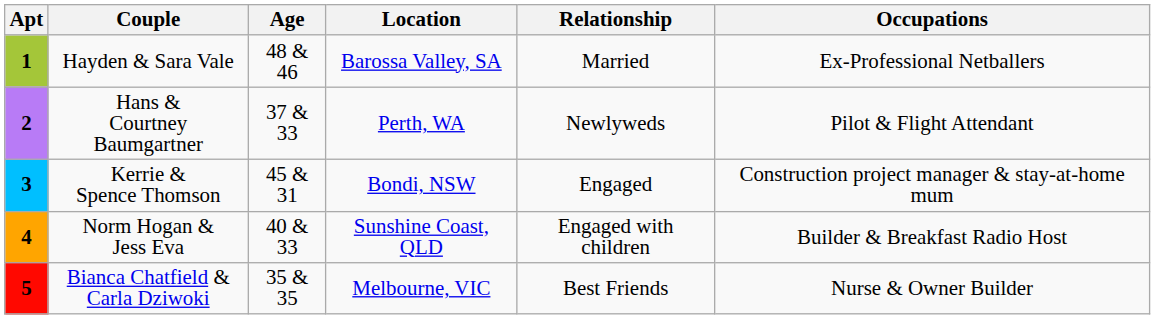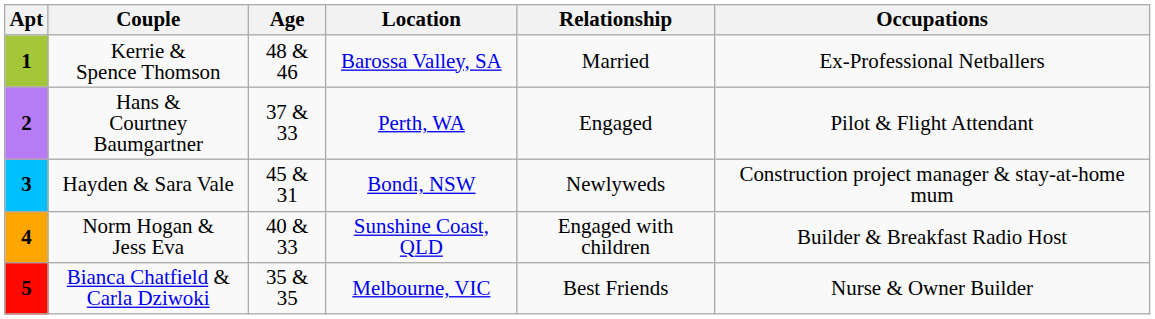 <table class="wikitable plainrowheaders" style="text-align:center; line-height:16px; width:99%;">
 <tr valign="top">
 <th>Apt</th>
 <th>Couple</th>
 <th>Age</th>
 <th>Location</th>
 <th>Relationship</th>
 <th>Occupations</th>
 </tr>
 <tr>
 <th style="background:#A4C639; color:black;">1</th>
-<td>Hayden & Sara Vale</td>
+<td>Kerrie &<br>Spence Thomson</td>
 <td>48 & 46</td>
 <td><a href='#'>Barossa Valley, SA</a></td>
 <td>Married</td>
 <td>Ex-Professional Netballers</td>
 </tr>
 <tr>
 <th style="background:#B87BF6; color:black;">2</th>
 <td>Hans &<br>Courtney Baumgartner</td>
 <td>37 & 33</td>
 <td><a href='#'>Perth, WA</a></td>
-<td>Newlyweds</td>
+<td>Engaged</td>
 <td>Pilot & Flight Attendant</td>
 </tr>
 <tr>
 <th style="background:#00BFFF;; color:black;">3</th>
-<td>Kerrie &<br>Spence Thomson</td>
+<td>Hayden & Sara Vale</td>
 <td>45 & 31</td>
 <td><a href='#'>Bondi, NSW</a></td>
-<td>Engaged</td>
+<td>Newlyweds</td>
 <td>Construction project manager & stay-at-home mum</td>
 </tr>
 <tr>
 <th style="background:#FFA500; color:black;">4</th>
 <td>Norm Hogan &<br>Jess Eva</td>
 <td>40 & 33</td>
 <td><a href='#'>Sunshine Coast, QLD</a></td>
 <td>Engaged with children</td>
 <td>Builder & Breakfast Radio Host</td>
 </tr>
 <tr>
 <th style="background:#FF0800; color:black;">5</th>
 <td><a href='#'>Bianca Chatfield</a> &<br> <a href='#'>Carla Dziwoki</a></td>
 <td>35 & 35</td>
 <td><a href='#'>Melbourne, VIC</a></td>
 <td>Best Friends</td>
 <td>Nurse & Owner Builder</td>
 </tr>
 </table>
